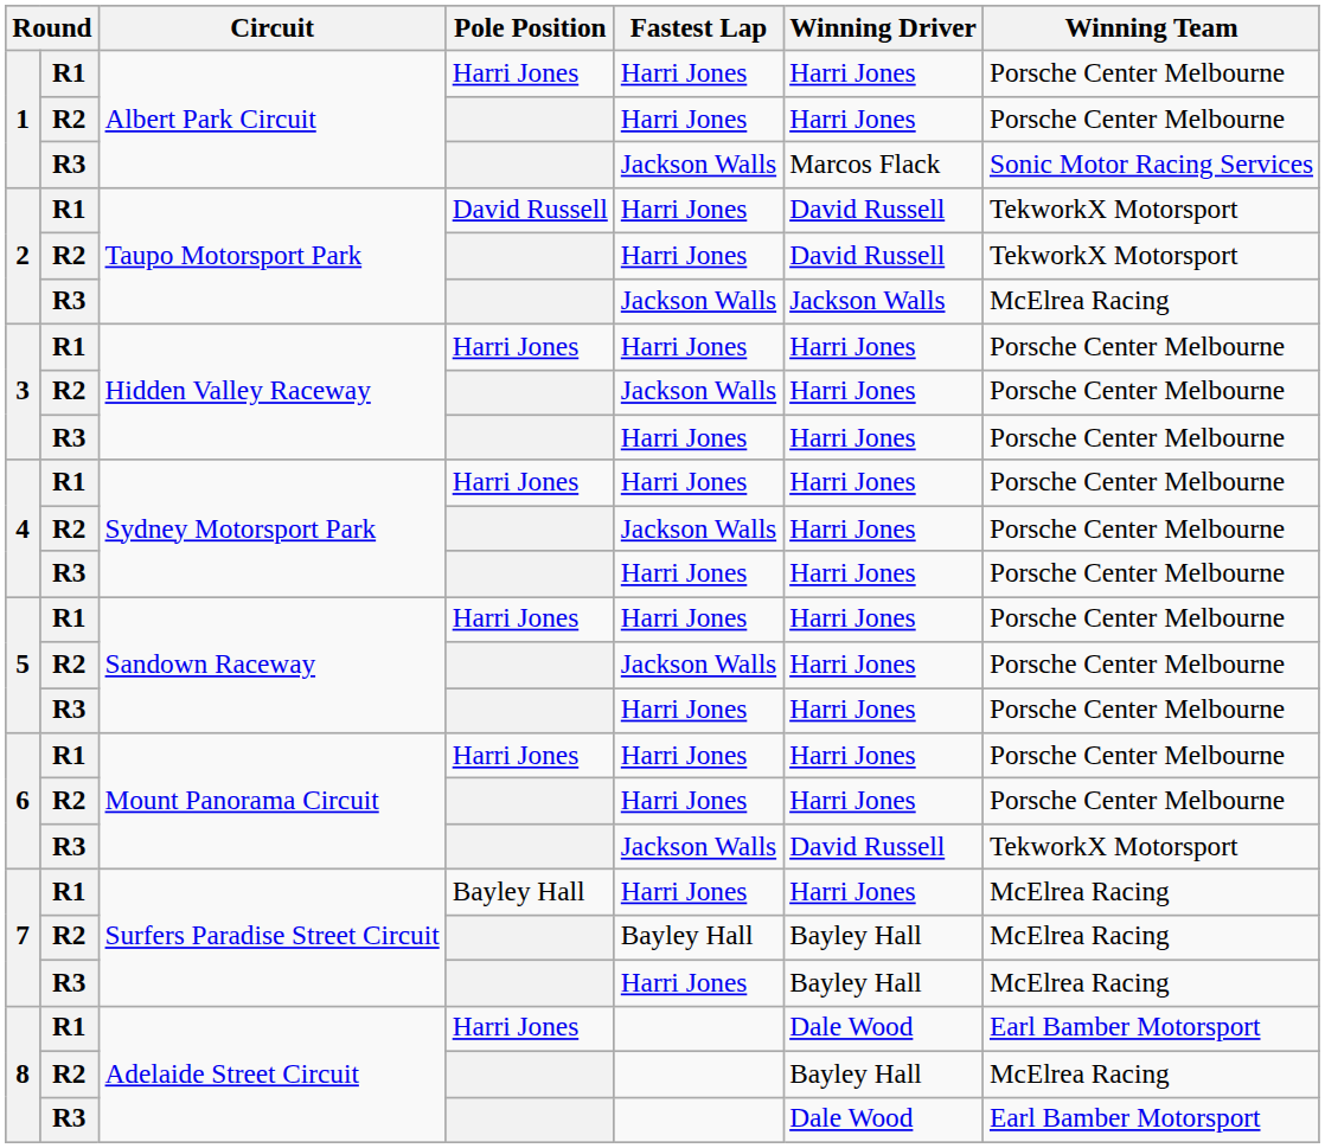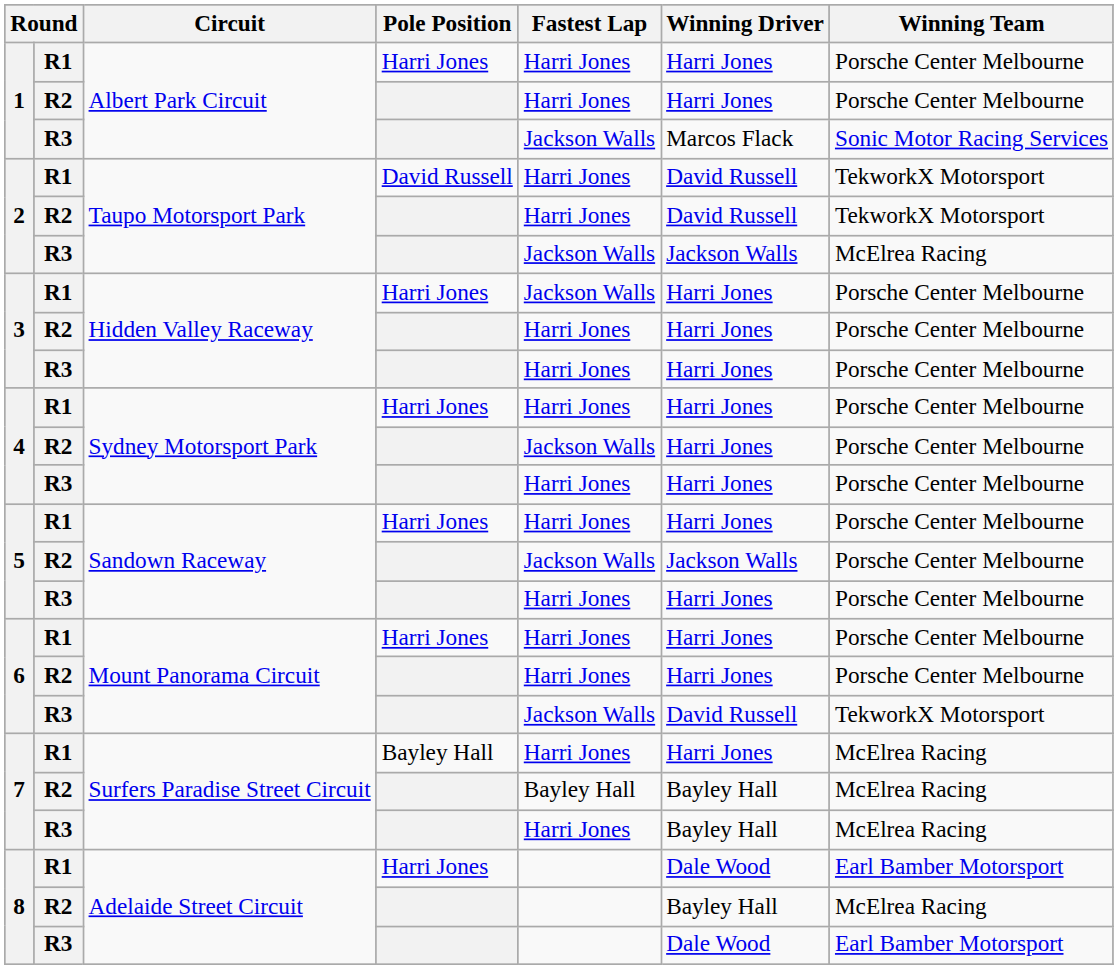 <table class="wikitable" style=font-size:85%;>
 <tr>
 <th colspan="2">Round</th>
 <th>Circuit</th>
 <th>Pole Position</th>
 <th>Fastest Lap</th>
 <th>Winning Driver</th>
 <th>Winning Team</th>
 </tr>
 <tr>
 <th rowspan="3">1</th>
 <th>R1</th>
 <td rowspan="3"> <a href='#'>Albert Park Circuit</a></td>
 <td> <a href='#'>Harri Jones</a></td>
 <td> <a href='#'>Harri Jones</a></td>
 <td> <a href='#'>Harri Jones</a></td>
 <td> Porsche Center Melbourne</td>
 </tr>
 <tr>
 <th>R2</th>
 <th></th>
 <td> <a href='#'>Harri Jones</a></td>
 <td> <a href='#'>Harri Jones</a></td>
 <td> Porsche Center Melbourne</td>
 </tr>
 <tr>
 <th>R3</th>
 <th></th>
 <td> <a href='#'>Jackson Walls</a></td>
 <td> Marcos Flack</td>
 <td> <a href='#'>Sonic Motor Racing Services</a></td>
 </tr>
 <tr>
 <th rowspan="3">2</th>
 <th>R1</th>
 <td rowspan="3"> <a href='#'>Taupo Motorsport Park</a></td>
 <td> <a href='#'>David Russell</a></td>
 <td> <a href='#'>Harri Jones</a></td>
 <td> <a href='#'>David Russell</a></td>
 <td> TekworkX Motorsport</td>
 </tr>
 <tr>
 <th>R2</th>
 <th></th>
 <td> <a href='#'>Harri Jones</a></td>
 <td> <a href='#'>David Russell</a></td>
 <td> TekworkX Motorsport</td>
 </tr>
 <tr>
 <th>R3</th>
 <th></th>
 <td> <a href='#'>Jackson Walls</a></td>
 <td> <a href='#'>Jackson Walls</a></td>
 <td> McElrea Racing</td>
 </tr>
 <tr>
 <th rowspan="3">3</th>
 <th>R1</th>
 <td rowspan="3"> <a href='#'>Hidden Valley Raceway</a></td>
 <td> <a href='#'>Harri Jones</a></td>
-<td> <a href='#'>Harri Jones</a></td>
+<td> <a href='#'>Jackson Walls</a></td>
 <td> <a href='#'>Harri Jones</a></td>
 <td> Porsche Center Melbourne</td>
 </tr>
 <tr>
 <th>R2</th>
 <th></th>
-<td> <a href='#'>Jackson Walls</a></td>
+<td> <a href='#'>Harri Jones</a></td>
 <td> <a href='#'>Harri Jones</a></td>
 <td> Porsche Center Melbourne</td>
 </tr>
 <tr>
 <th>R3</th>
 <th></th>
 <td> <a href='#'>Harri Jones</a></td>
 <td> <a href='#'>Harri Jones</a></td>
 <td> Porsche Center Melbourne</td>
 </tr>
 <tr>
 <th rowspan="3">4</th>
 <th>R1</th>
 <td rowspan="3"> <a href='#'>Sydney Motorsport Park</a></td>
 <td> <a href='#'>Harri Jones</a></td>
 <td> <a href='#'>Harri Jones</a></td>
 <td> <a href='#'>Harri Jones</a></td>
 <td> Porsche Center Melbourne</td>
 </tr>
 <tr>
 <th>R2</th>
 <th></th>
 <td> <a href='#'>Jackson Walls</a></td>
 <td> <a href='#'>Harri Jones</a></td>
 <td> Porsche Center Melbourne</td>
 </tr>
 <tr>
 <th>R3</th>
 <th></th>
 <td> <a href='#'>Harri Jones</a></td>
 <td> <a href='#'>Harri Jones</a></td>
 <td> Porsche Center Melbourne</td>
 </tr>
 <tr>
 <th rowspan="3">5</th>
 <th>R1</th>
 <td rowspan="3"> <a href='#'>Sandown Raceway</a></td>
 <td> <a href='#'>Harri Jones</a></td>
 <td> <a href='#'>Harri Jones</a></td>
 <td> <a href='#'>Harri Jones</a></td>
 <td> Porsche Center Melbourne</td>
 </tr>
 <tr>
 <th>R2</th>
 <th></th>
 <td> <a href='#'>Jackson Walls</a></td>
-<td> <a href='#'>Harri Jones</a></td>
+<td> <a href='#'>Jackson Walls</a></td>
 <td> Porsche Center Melbourne</td>
 </tr>
 <tr>
 <th>R3</th>
 <th></th>
 <td> <a href='#'>Harri Jones</a></td>
 <td> <a href='#'>Harri Jones</a></td>
 <td> Porsche Center Melbourne</td>
 </tr>
 <tr>
 <th rowspan="3">6</th>
 <th>R1</th>
 <td rowspan="3"> <a href='#'>Mount Panorama Circuit</a></td>
 <td> <a href='#'>Harri Jones</a></td>
 <td> <a href='#'>Harri Jones</a></td>
 <td> <a href='#'>Harri Jones</a></td>
 <td> Porsche Center Melbourne</td>
 </tr>
 <tr>
 <th>R2</th>
 <th></th>
 <td> <a href='#'>Harri Jones</a></td>
 <td> <a href='#'>Harri Jones</a></td>
 <td> Porsche Center Melbourne</td>
 </tr>
 <tr>
 <th>R3</th>
 <th></th>
 <td> <a href='#'>Jackson Walls</a></td>
 <td> <a href='#'>David Russell</a></td>
 <td> TekworkX Motorsport</td>
 </tr>
 <tr>
 <th rowspan="3">7</th>
 <th>R1</th>
 <td rowspan="3"> <a href='#'>Surfers Paradise Street Circuit</a></td>
 <td> Bayley Hall</td>
 <td> <a href='#'>Harri Jones</a></td>
 <td> <a href='#'>Harri Jones</a></td>
 <td> McElrea Racing</td>
 </tr>
 <tr>
 <th>R2</th>
 <th></th>
 <td> Bayley Hall</td>
 <td> Bayley Hall</td>
 <td> McElrea Racing</td>
 </tr>
 <tr>
 <th>R3</th>
 <th></th>
 <td> <a href='#'>Harri Jones</a></td>
 <td> Bayley Hall</td>
 <td> McElrea Racing</td>
 </tr>
 <tr>
 <th rowspan="3">8</th>
 <th>R1</th>
 <td rowspan="3"> <a href='#'>Adelaide Street Circuit</a></td>
 <td> <a href='#'>Harri Jones</a></td>
 <td></td>
 <td> <a href='#'>Dale Wood</a></td>
 <td> <a href='#'>Earl Bamber Motorsport</a></td>
 </tr>
 <tr>
 <th>R2</th>
 <th></th>
 <td></td>
 <td> Bayley Hall</td>
 <td> McElrea Racing</td>
 </tr>
 <tr>
 <th>R3</th>
 <th></th>
 <td></td>
 <td> <a href='#'>Dale Wood</a></td>
 <td> <a href='#'>Earl Bamber Motorsport</a></td>
 </tr>
 </table>
